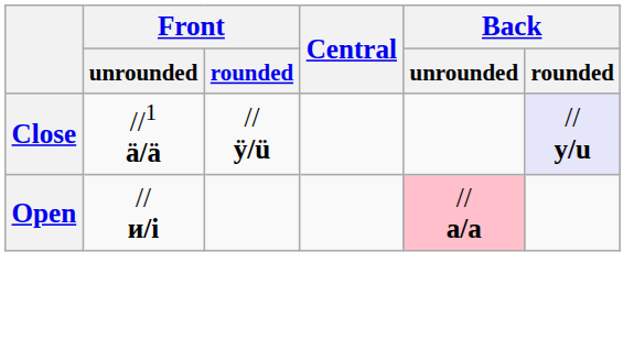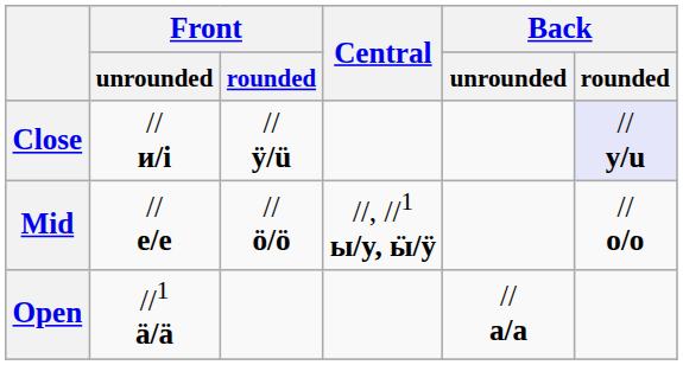 <table class="wikitable" style="text-align: center">
 <tr>
 <th rowspan="2"></th>
 <th colspan="2"><a href='#'>Front</a></th>
 <th rowspan="2"><a href='#'>Central</a></th>
 <th colspan="2"><a href='#'>Back</a></th>
 </tr>
 <tr>
 <th><small>unrounded</small></th>
 <th><small><a href='#'>rounded</a></small></th>
 <th><small>unrounded</small></th>
 <th><small>rounded</small></th>
 </tr>
 <tr>
 <th><a href='#'>Close</a></th>
-<td>//<sup>1</sup><br><strong>ӓ/ä</strong></td>
+<td>//<br><strong>и/i</strong></td>
 <td>//<br><strong>ӱ/ü</strong></td>
 <td></td>
 <td></td>
 <td style="background: lavender;">//<br><strong>у/u</strong></td>
 </tr>
 <tr>
+<th><a href='#'>Mid</a></th>
+<td>//<br><strong>е/e</strong></td>
+<td>//<br><strong>ӧ/ö</strong></td>
+<td>//, //<sup>1</sup><br><strong>ы/y, ӹ/ÿ</strong></td>
+<td></td>
+<td>//<br><strong>о/o</strong></td>
+</tr>
+<tr>
 <th><a href='#'>Open</a></th>
-<td>//<br><strong>и/i</strong></td>
+<td>//<sup>1</sup><br><strong>ӓ/ä</strong></td>
 <td></td>
 <td></td>
-<td style="background: pink;">//<br><strong>а/a</strong></td>
+<td>//<br><strong>а/a</strong></td>
 <td></td>
 </tr>
 </table>
